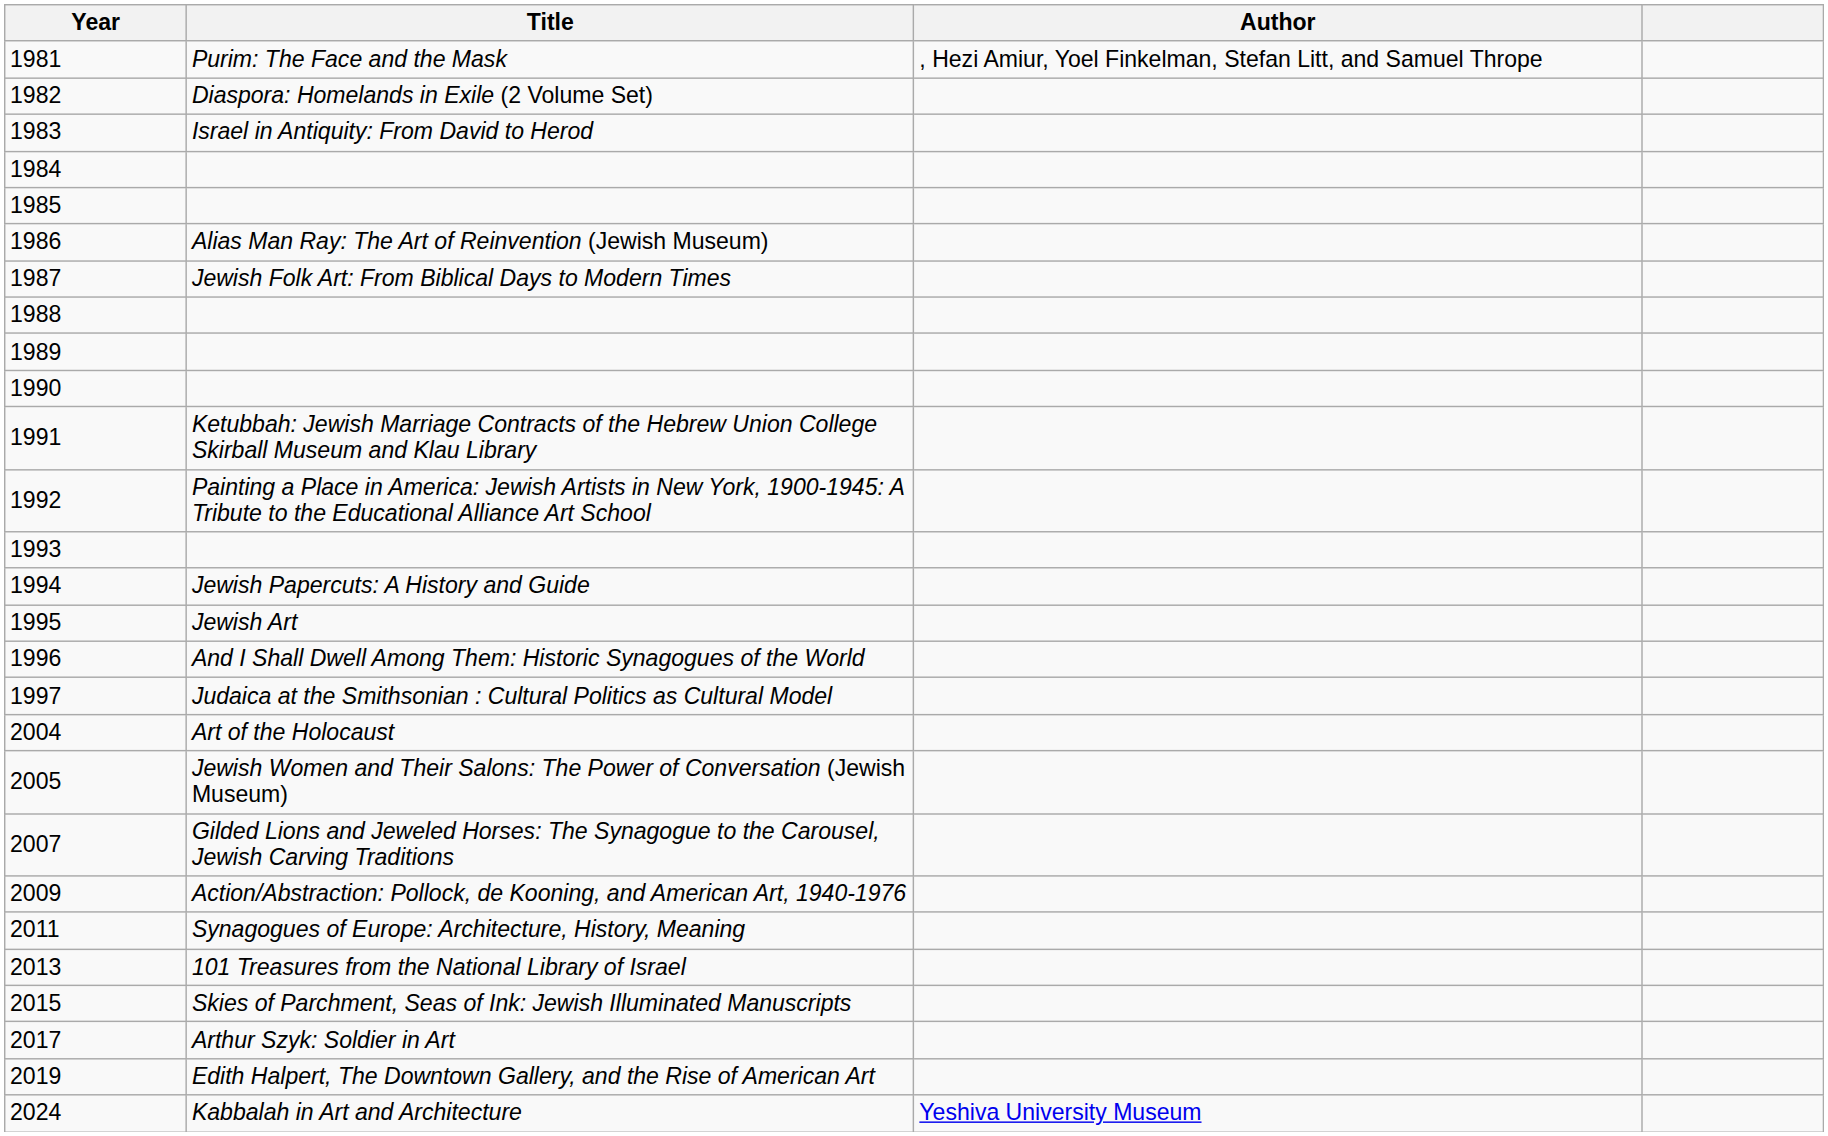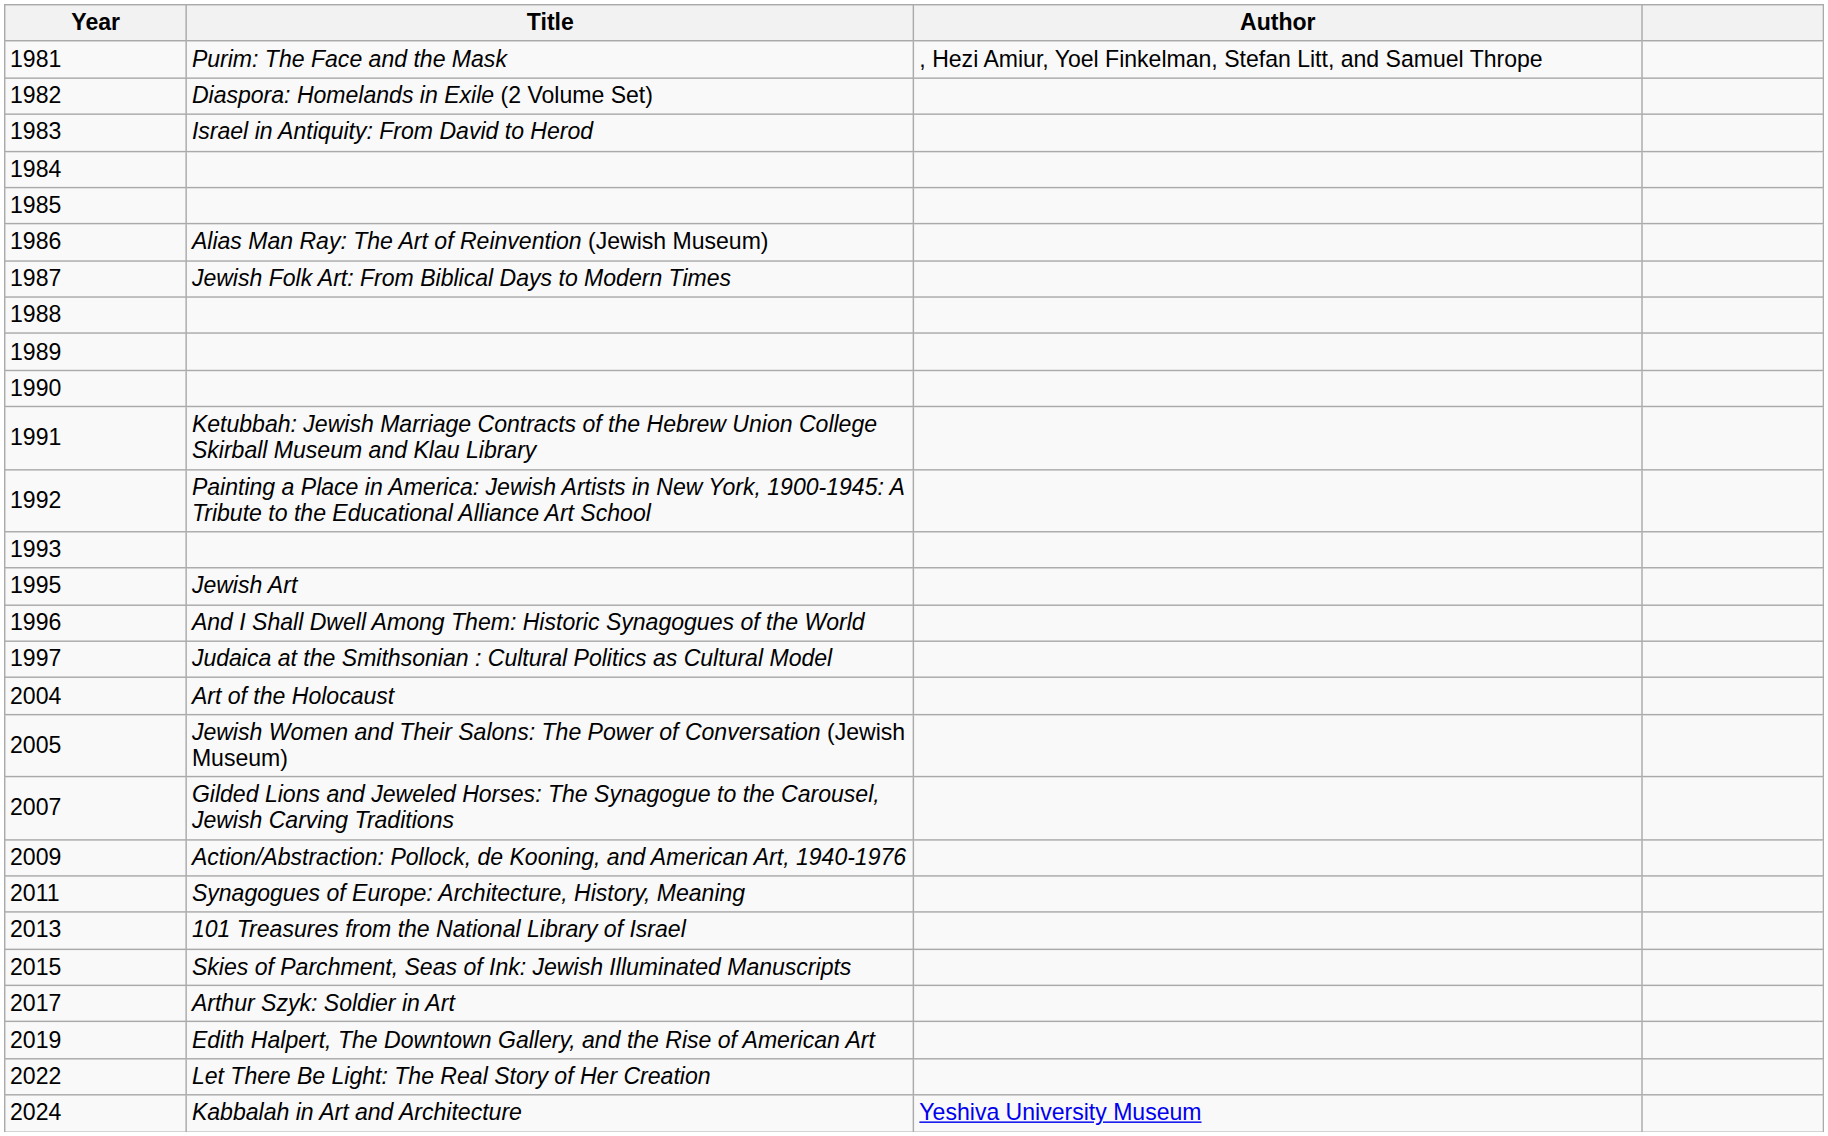 <table class="wikitable sortable" style="width:100%">
 <tr>
 <th scope="col" style="width:10%">Year</th>
 <th scope="col" style="width:40%">Title</th>
 <th scope="col" style="width:40%">Author</th>
 <th scope="col" style="width:10%"></th>
 </tr>
 <tr>
 <td>1981</td>
 <td><em>Purim: The Face and the Mask</em></td>
 <td>, Hezi Amiur, Yoel Finkelman, Stefan Litt, and Samuel Thrope</td>
 <td></td>
 </tr>
 <tr>
 <td>1982</td>
 <td><em>Diaspora: Homelands in Exile</em> (2 Volume Set)</td>
 <td></td>
 <td></td>
 </tr>
 <tr>
 <td>1983</td>
 <td><em>Israel in Antiquity: From David to Herod</em></td>
 <td></td>
 <td></td>
 </tr>
 <tr>
 <td>1984</td>
 <td><em></em></td>
 <td></td>
 <td></td>
 </tr>
 <tr>
 <td>1985</td>
 <td><em></em></td>
 <td></td>
 <td></td>
 </tr>
 <tr>
 <td>1986</td>
 <td><em>Alias Man Ray: The Art of Reinvention</em> (Jewish Museum)</td>
 <td></td>
 <td></td>
 </tr>
 <tr>
 <td>1987</td>
 <td><em>Jewish Folk Art: From Biblical Days to Modern Times</em></td>
 <td></td>
 <td></td>
 </tr>
 <tr>
 <td>1988</td>
 <td><em></em></td>
 <td></td>
 <td></td>
 </tr>
 <tr>
 <td>1989</td>
 <td><em></em></td>
 <td></td>
 <td></td>
 </tr>
 <tr>
 <td>1990</td>
 <td><em></em></td>
 <td></td>
 <td></td>
 </tr>
 <tr>
 <td>1991</td>
 <td><em>Ketubbah: Jewish Marriage Contracts of the Hebrew Union College Skirball Museum and Klau Library</em></td>
 <td></td>
 <td></td>
 </tr>
 <tr>
 <td>1992</td>
 <td><em>Painting a Place in America: Jewish Artists in New York, 1900-1945: A Tribute to the Educational Alliance Art School</em></td>
 <td></td>
 <td></td>
 </tr>
 <tr>
 <td>1993</td>
 <td><em></em></td>
 <td></td>
 <td></td>
 </tr>
 <tr>
-<td>1994</td>
-<td><em>Jewish Papercuts: A History and Guide</em></td>
-<td></td>
-<td></td>
-</tr>
-<tr>
 <td>1995</td>
 <td><em>Jewish Art</em></td>
 <td></td>
 <td></td>
 </tr>
 <tr>
 <td>1996</td>
 <td><em>And I Shall Dwell Among Them: Historic Synagogues of the World</em></td>
 <td></td>
 <td></td>
 </tr>
 <tr>
 <td>1997</td>
 <td><em>Judaica at the Smithsonian : Cultural Politics as Cultural Model</em></td>
 <td></td>
 <td></td>
 </tr>
 <tr>
 <td>2004</td>
 <td><em>Art of the Holocaust</em></td>
 <td></td>
 <td></td>
 </tr>
 <tr>
 <td>2005</td>
 <td><em>Jewish Women and Their Salons: The Power of Conversation</em> (Jewish Museum)</td>
 <td></td>
 <td></td>
 </tr>
 <tr>
 <td>2007</td>
 <td><em>Gilded Lions and Jeweled Horses: The Synagogue to the Carousel, Jewish Carving Traditions</em></td>
 <td></td>
 <td></td>
 </tr>
 <tr>
 <td>2009</td>
 <td><em>Action/Abstraction: Pollock, de Kooning, and American Art, 1940-1976</em></td>
 <td></td>
 <td></td>
 </tr>
 <tr>
 <td>2011</td>
 <td><em>Synagogues of Europe: Architecture, History, Meaning</em></td>
 <td></td>
 <td></td>
 </tr>
 <tr>
 <td>2013</td>
 <td><em>101 Treasures from the National Library of Israel</em></td>
 <td></td>
 <td></td>
 </tr>
 <tr>
 <td>2015</td>
 <td><em>Skies of Parchment, Seas of Ink: Jewish Illuminated Manuscripts</em></td>
 <td></td>
 <td></td>
 </tr>
 <tr>
 <td>2017</td>
 <td><em>Arthur Szyk: Soldier in Art</em></td>
 <td></td>
 <td></td>
 </tr>
 <tr>
 <td>2019</td>
 <td><em>Edith Halpert, The Downtown Gallery, and the Rise of American Art</em></td>
 <td></td>
 <td></td>
 </tr>
 <tr>
+<td>2022</td>
+<td><em>Let There Be Light: The Real Story of Her Creation</em></td>
+<td></td>
+<td></td>
+</tr>
+<tr>
 <td>2024</td>
 <td><em>Kabbalah in Art and Architecture</em></td>
 <td><a href='#'>Yeshiva University Museum</a></td>
 <td></td>
 </tr>
 </table>
